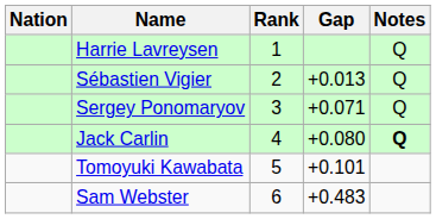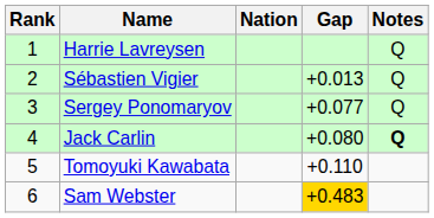 <table class="wikitable sortable" style="text-align:center">
 <tr>
+<th>Rank</th>
+<th>Name</th>
 <th>Nation</th>
-<th>Name</th>
-<th>Rank</th>
 <th>Gap</th>
 <th>Notes</th>
 </tr>
 <tr bgcolor=ccffcc>
+<td>1</td>
+<td align=left><a href='#'>Harrie Lavreysen</a></td>
 <td align=left></td>
-<td align=left><a href='#'>Harrie Lavreysen</a></td>
-<td>1</td>
 <td></td>
 <td>Q</td>
 </tr>
 <tr bgcolor=ccffcc>
+<td>2</td>
+<td align=left><a href='#'>Sébastien Vigier</a></td>
 <td align=left></td>
-<td align=left><a href='#'>Sébastien Vigier</a></td>
-<td>2</td>
 <td>+0.013</td>
 <td>Q</td>
 </tr>
 <tr bgcolor=ccffcc>
+<td>3</td>
+<td align=left><a href='#'>Sergey Ponomaryov</a></td>
 <td align=left></td>
-<td align=left><a href='#'>Sergey Ponomaryov</a></td>
-<td>3</td>
-<td>+0.071</td>
+<td>+0.077</td>
 <td>Q</td>
 </tr>
 <tr bgcolor=ccffcc>
+<td>4</td>
+<td align=left><a href='#'>Jack Carlin</a></td>
 <td align=left></td>
-<td align=left><a href='#'>Jack Carlin</a></td>
-<td>4</td>
 <td>+0.080</td>
 <td><strong>Q</strong></td>
 </tr>
 <tr>
+<td>5</td>
+<td align=left><a href='#'>Tomoyuki Kawabata</a></td>
 <td align=left></td>
-<td align=left><a href='#'>Tomoyuki Kawabata</a></td>
-<td>5</td>
-<td>+0.101</td>
+<td>+0.110</td>
 <td></td>
 </tr>
 <tr>
+<td>6</td>
+<td align=left><a href='#'>Sam Webster</a></td>
 <td align=left></td>
-<td align=left><a href='#'>Sam Webster</a></td>
-<td>6</td>
-<td>+0.483</td>
+<td style="background: gold;">+0.483</td>
 <td></td>
 </tr>
 </table>
